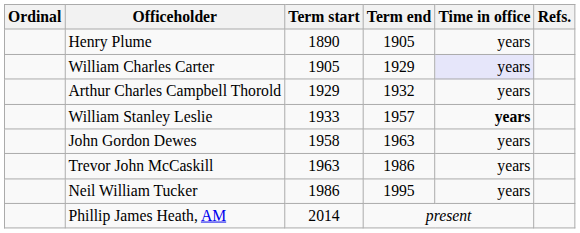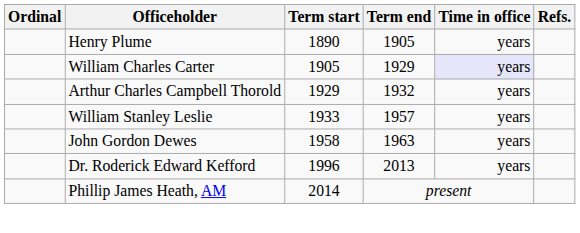 <table class="wikitable sortable">
 <tr>
 <th>Ordinal</th>
 <th>Officeholder</th>
 <th>Term start</th>
 <th>Term end</th>
 <th>Time in office</th>
 <th>Refs.</th>
 </tr>
 <tr>
 <td align=center></td>
 <td>Henry Plume</td>
 <td align="center">1890</td>
 <td align=center>1905</td>
 <td align=right> years</td>
 <td></td>
 </tr>
 <tr>
 <td align=center></td>
 <td>William Charles Carter</td>
 <td align=center>1905</td>
 <td align=center>1929</td>
 <td align=right style="background: lavender;"> years</td>
 <td></td>
 </tr>
 <tr>
 <td align=center></td>
 <td>Arthur Charles Campbell Thorold</td>
 <td align=center>1929</td>
 <td align=center>1932</td>
 <td align=right> years</td>
 <td></td>
 </tr>
 <tr>
 <td align=center></td>
 <td>William Stanley Leslie</td>
 <td align=center>1933</td>
 <td align=center>1957</td>
-<td align=right><strong> years</strong></td>
+<td align=right> years</td>
 <td></td>
 </tr>
 <tr>
 <td align=center></td>
 <td>John Gordon Dewes</td>
 <td align=center>1958</td>
 <td align=center>1963</td>
 <td align=right> years</td>
 <td></td>
 </tr>
 <tr>
 <td align=center></td>
-<td>Trevor John McCaskill</td>
-<td align=center>1963</td>
-<td align=center>1986</td>
-<td align=right> years</td>
-<td></td>
-</tr>
-<tr>
-<td align=center></td>
-<td>Neil William Tucker</td>
-<td align=center>1986</td>
-<td align=center>1995</td>
+<td>Dr. Roderick Edward Kefford</td>
+<td align=center>1996</td>
+<td align=center>2013</td>
 <td align=right> years</td>
 <td></td>
 </tr>
 <tr>
 <td align=center></td>
 <td>Phillip James Heath, <a href='#'>AM</a></td>
 <td align="center">2014</td>
 <td align=center colspan=2><em>present</em></td>
 <td></td>
 </tr>
 </table>
